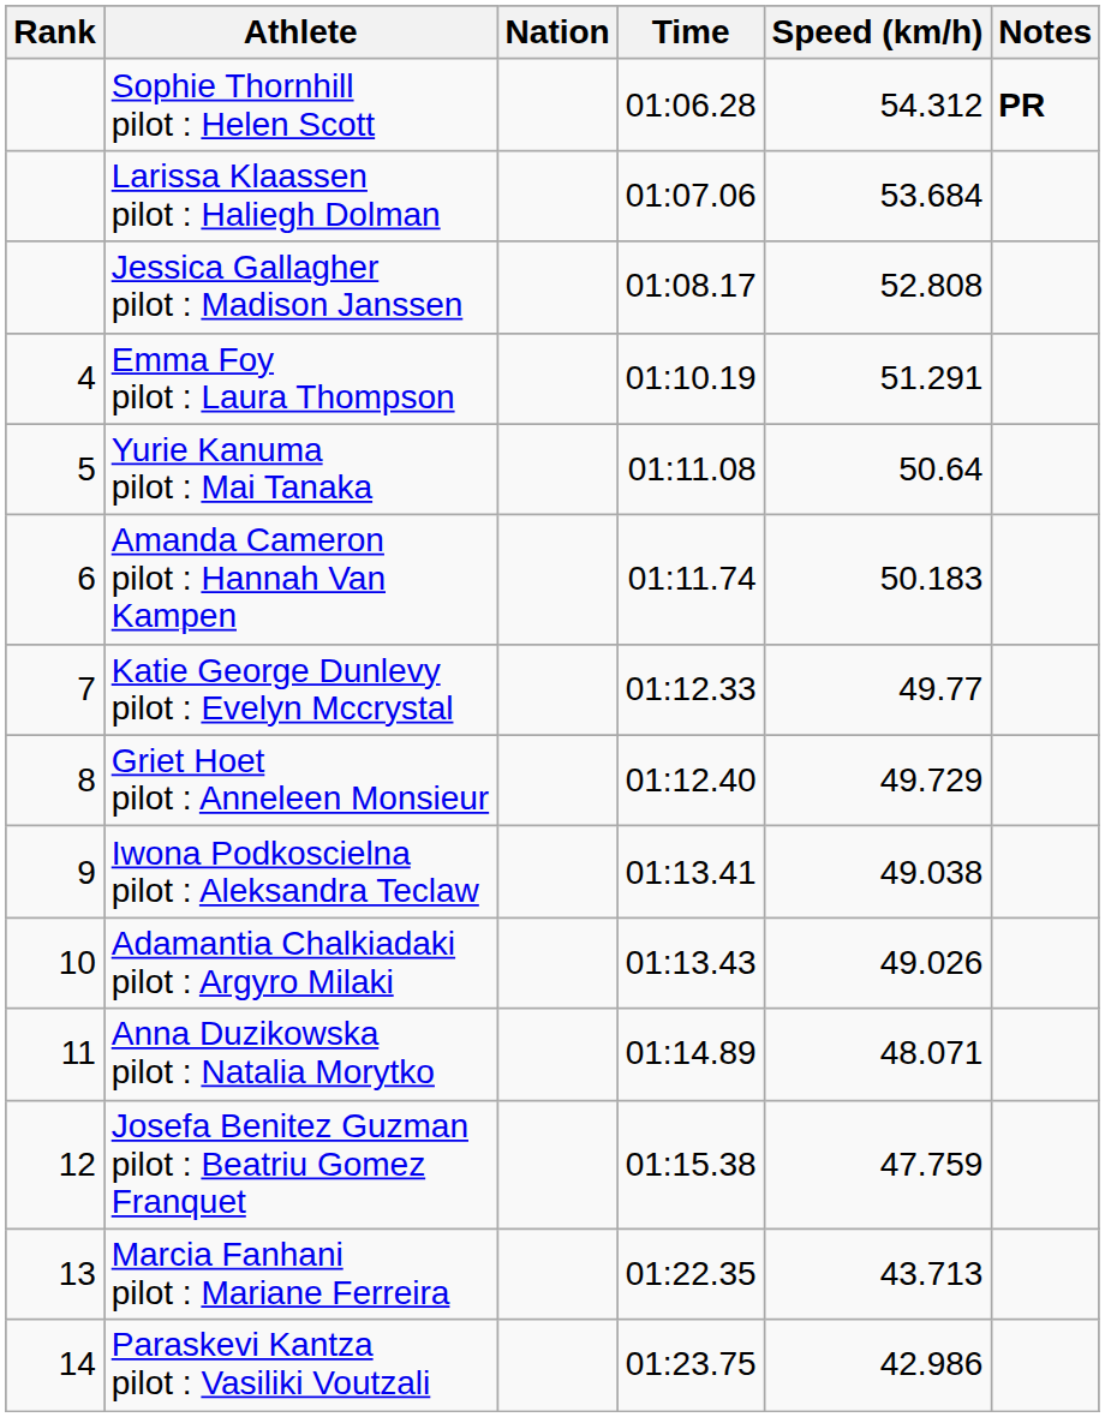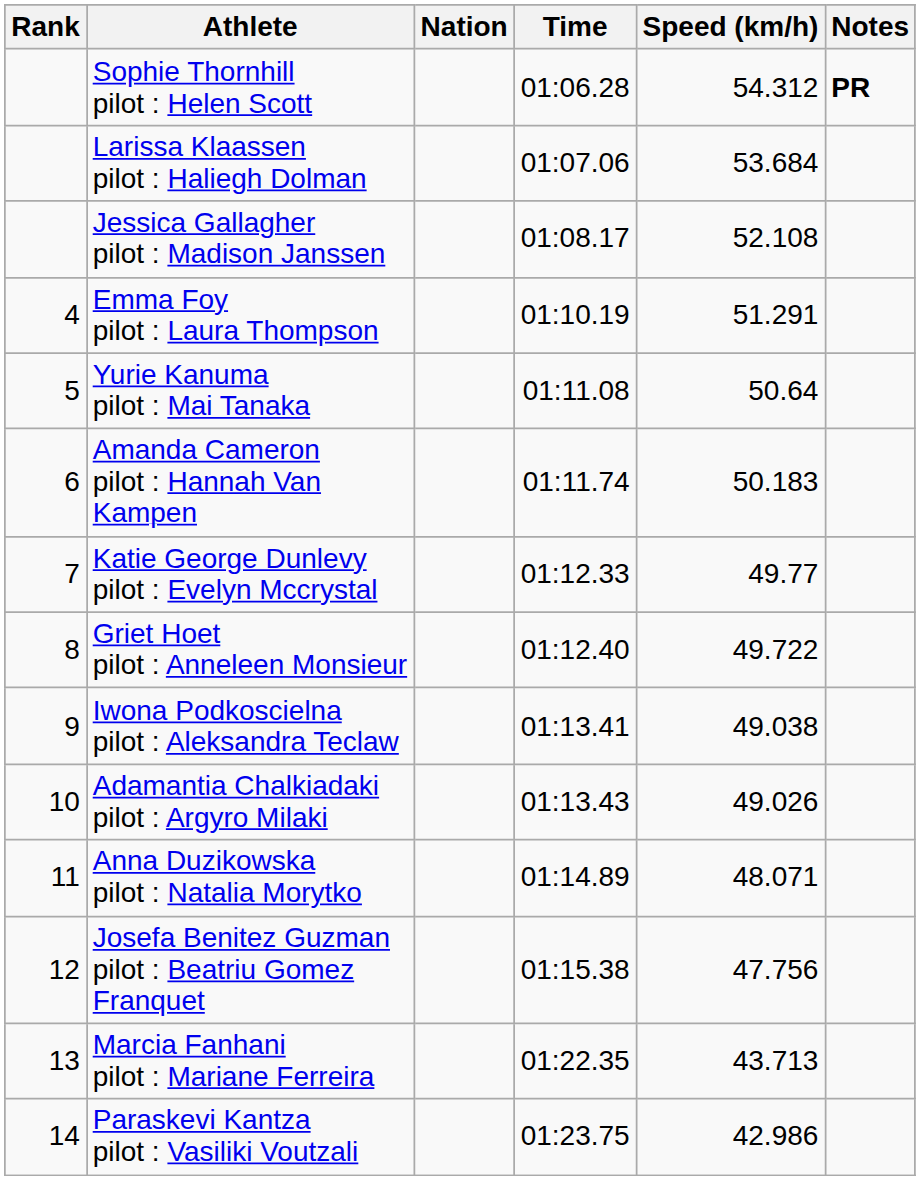 <table class="wikitable sortable">
 <tr>
 <th width=20>Rank</th>
 <th width=180>Athlete</th>
 <th>Nation</th>
 <th>Time</th>
 <th>Speed (km/h)</th>
 <th>Notes</th>
 </tr>
 <tr>
 <td align=right></td>
 <td><a href='#'>Sophie Thornhill</a><br>pilot : <a href='#'>Helen Scott</a></td>
 <td></td>
 <td align=right>01:06.28</td>
 <td align=right>54.312</td>
 <td><strong>PR</strong></td>
 </tr>
 <tr>
 <td align=right></td>
 <td><a href='#'>Larissa Klaassen</a><br>pilot : <a href='#'>Haliegh Dolman</a></td>
 <td></td>
 <td align=right>01:07.06</td>
 <td align=right>53.684</td>
 <td></td>
 </tr>
 <tr>
 <td align=right></td>
 <td><a href='#'>Jessica Gallagher</a><br>pilot : <a href='#'>Madison Janssen</a></td>
 <td></td>
 <td align=right>01:08.17</td>
-<td align=right>52.808</td>
+<td align=right>52.108</td>
 <td></td>
 </tr>
 <tr>
 <td align=right>4</td>
 <td><a href='#'>Emma Foy</a><br>pilot : <a href='#'>Laura Thompson</a></td>
 <td></td>
 <td align=right>01:10.19</td>
 <td align=right>51.291</td>
 <td></td>
 </tr>
 <tr>
 <td align=right>5</td>
 <td><a href='#'>Yurie Kanuma</a><br>pilot : <a href='#'>Mai Tanaka</a></td>
 <td></td>
 <td align=right>01:11.08</td>
 <td align=right>50.64</td>
 <td></td>
 </tr>
 <tr>
 <td align=right>6</td>
 <td><a href='#'>Amanda Cameron</a><br>pilot : <a href='#'>Hannah Van Kampen</a></td>
 <td></td>
 <td align=right>01:11.74</td>
 <td align=right>50.183</td>
 <td></td>
 </tr>
 <tr>
 <td align=right>7</td>
 <td><a href='#'>Katie George Dunlevy</a><br>pilot : <a href='#'>Evelyn Mccrystal</a></td>
 <td></td>
 <td align=right>01:12.33</td>
 <td align=right>49.77</td>
 <td></td>
 </tr>
 <tr>
 <td align=right>8</td>
 <td><a href='#'>Griet Hoet</a><br>pilot : <a href='#'>Anneleen Monsieur</a></td>
 <td></td>
 <td align=right>01:12.40</td>
-<td align=right>49.729</td>
+<td align=right>49.722</td>
 <td></td>
 </tr>
 <tr>
 <td align=right>9</td>
 <td><a href='#'>Iwona Podkoscielna</a><br>pilot : <a href='#'>Aleksandra Teclaw</a></td>
 <td></td>
 <td align=right>01:13.41</td>
 <td align=right>49.038</td>
 <td></td>
 </tr>
 <tr>
 <td align=right>10</td>
 <td><a href='#'>Adamantia Chalkiadaki</a><br>pilot : <a href='#'>Argyro Milaki</a></td>
 <td></td>
 <td align=right>01:13.43</td>
 <td align=right>49.026</td>
 <td></td>
 </tr>
 <tr>
 <td align=right>11</td>
 <td><a href='#'>Anna Duzikowska</a><br>pilot : <a href='#'>Natalia Morytko</a></td>
 <td></td>
 <td align=right>01:14.89</td>
 <td align=right>48.071</td>
 <td></td>
 </tr>
 <tr>
 <td align=right>12</td>
 <td><a href='#'>Josefa Benitez Guzman</a><br>pilot : <a href='#'>Beatriu Gomez Franquet</a></td>
 <td></td>
 <td align=right>01:15.38</td>
-<td align=right>47.759</td>
+<td align=right>47.756</td>
 <td></td>
 </tr>
 <tr>
 <td align=right>13</td>
 <td><a href='#'>Marcia Fanhani</a><br>pilot : <a href='#'>Mariane Ferreira</a></td>
 <td></td>
 <td align=right>01:22.35</td>
 <td align=right>43.713</td>
 <td></td>
 </tr>
 <tr>
 <td align=right>14</td>
 <td><a href='#'>Paraskevi Kantza</a><br>pilot : <a href='#'>Vasiliki Voutzali</a></td>
 <td></td>
 <td align=right>01:23.75</td>
 <td align=right>42.986</td>
 <td></td>
 </tr>
 <tr>
 </tr>
 </table>
